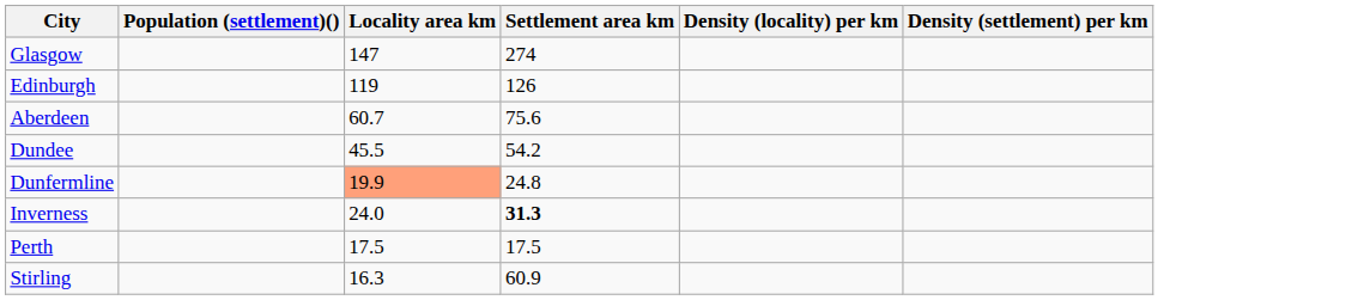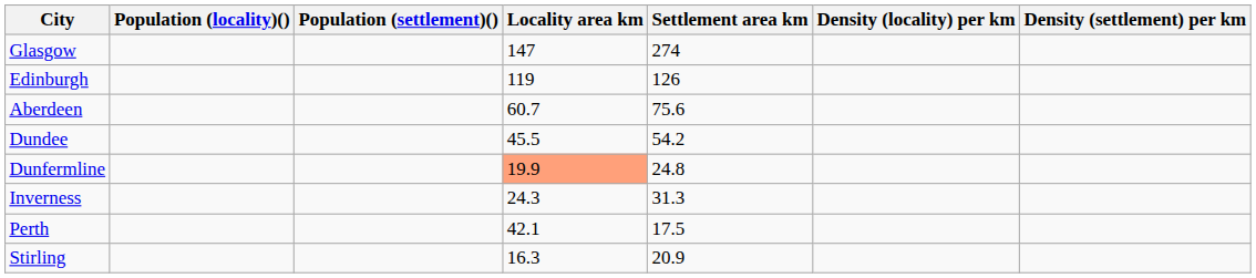 <table class="wikitable sortable">
 <tr>
 <th scope="col">City</th>
+<th scope="col">Population (<a href='#'>locality</a>)()</th>
 <th scope="col">Population (<a href='#'>settlement</a>)()</th>
 <th scope="col">Locality area km</th>
 <th scope="col">Settlement area km</th>
 <th scope="col">Density (locality) per km</th>
 <th scope="col">Density (settlement) per km</th>
 </tr>
 <tr>
 <td><a href='#'>Glasgow</a></td>
 <td></td>
+<td></td>
 <td>147</td>
 <td>274</td>
 <td></td>
 <td></td>
 </tr>
 <tr>
 <td><a href='#'>Edinburgh</a></td>
+<td></td>
 <td></td>
 <td>119</td>
 <td>126</td>
 <td></td>
 <td></td>
 </tr>
 <tr>
 <td><a href='#'>Aberdeen</a></td>
 <td></td>
+<td></td>
 <td>60.7</td>
 <td>75.6</td>
 <td></td>
 <td></td>
 </tr>
 <tr>
 <td><a href='#'>Dundee</a></td>
+<td></td>
 <td></td>
 <td>45.5</td>
 <td>54.2</td>
 <td></td>
 <td></td>
 </tr>
 <tr>
 <td><a href='#'>Dunfermline</a></td>
 <td></td>
+<td></td>
 <td style="background: lightsalmon;">19.9</td>
 <td>24.8</td>
 <td></td>
 <td></td>
 </tr>
 <tr>
 <td><a href='#'>Inverness</a></td>
 <td></td>
-<td>24.0</td>
-<td><strong>31.3</strong></td>
+<td></td>
+<td>24.3</td>
+<td>31.3</td>
 <td></td>
 <td></td>
 </tr>
 <tr>
 <td><a href='#'>Perth</a></td>
 <td></td>
-<td>17.5</td>
+<td></td>
+<td>42.1</td>
 <td>17.5</td>
 <td></td>
 <td></td>
 </tr>
 <tr>
 <td><a href='#'>Stirling</a></td>
 <td></td>
+<td></td>
 <td>16.3</td>
-<td>60.9</td>
+<td>20.9</td>
 <td></td>
 <td></td>
 </tr>
 </table>
